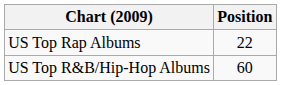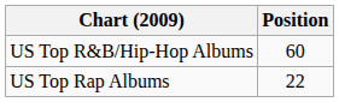 <table class="wikitable sortable">
 <tr>
 <th>Chart (2009)</th>
 <th>Position</th>
 </tr>
 <tr>
+<td>US Top R&B/Hip-Hop Albums</td>
+<td style="text-align:center;">60</td>
+</tr>
+<tr>
 <td>US Top Rap Albums</td>
 <td style="text-align:center;">22</td>
 </tr>
-<tr>
-<td>US Top R&B/Hip-Hop Albums</td>
-<td style="text-align:center;">60</td>
-</tr>
 </table>
